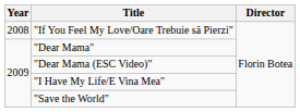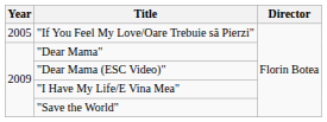 <table class="wikitable">
 <tr>
 <th>Year</th>
 <th>Title</th>
 <th>Director</th>
 </tr>
 <tr>
-<td rowspan="1">2008</td>
+<td rowspan="1">2005</td>
 <td>"If You Feel My Love/Oare Trebuie să Pierzi"</td>
 <td rowspan="8">Florin Botea</td>
 </tr>
 <tr>
 <td rowspan="4">2009</td>
 <td>"Dear Mama"</td>
 </tr>
 <tr>
 <td>"Dear Mama (ESC Video)"</td>
 </tr>
 <tr>
 <td>"I Have My Life/E Vina Mea"</td>
 </tr>
 <tr>
 <td>"Save the World"</td>
 </tr>
 </table>
